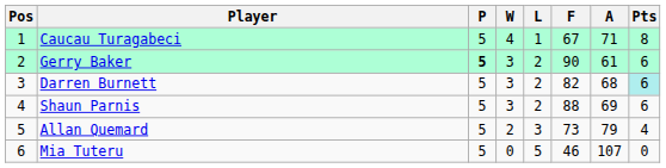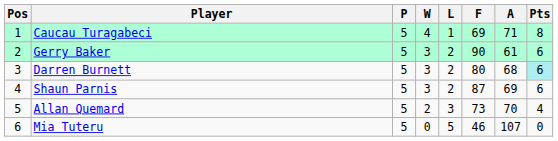 <table class="wikitable" style="font-size: 100%">
 <tr>
 <th width=20>Pos</th>
 <th width=400>Player</th>
 <th width=20>P</th>
 <th width=20>W</th>
 <th width=20>L</th>
 <th width=30>F</th>
 <th width=30>A</th>
 <th width=20>Pts</th>
 </tr>
 <tr align=center style="background: #ADFFD6;">
 <td>1</td>
 <td align="left"> <a href='#'>Caucau Turagabeci</a></td>
 <td>5</td>
 <td>4</td>
 <td>1</td>
-<td>67</td>
+<td>69</td>
 <td>71</td>
 <td>8</td>
 </tr>
 <tr align=center style="background: #ADFFD6;">
 <td>2</td>
 <td align="left"> <a href='#'>Gerry Baker</a></td>
-<td><strong>5</strong></td>
+<td>5</td>
 <td>3</td>
 <td>2</td>
 <td>90</td>
 <td>61</td>
 <td>6</td>
 </tr>
 <tr align=center>
 <td>3</td>
 <td align="left"> <a href='#'>Darren Burnett</a></td>
 <td>5</td>
 <td>3</td>
 <td>2</td>
-<td>82</td>
+<td>80</td>
 <td>68</td>
 <td style="background: paleturquoise;">6</td>
 </tr>
 <tr align=center>
 <td>4</td>
 <td align="left"> <a href='#'>Shaun Parnis</a></td>
 <td>5</td>
 <td>3</td>
 <td>2</td>
-<td>88</td>
+<td>87</td>
 <td>69</td>
 <td>6</td>
 </tr>
 <tr align=center>
 <td>5</td>
 <td align="left"> <a href='#'>Allan Quemard</a></td>
 <td>5</td>
 <td>2</td>
 <td>3</td>
 <td>73</td>
-<td>79</td>
+<td>70</td>
 <td>4</td>
 </tr>
 <tr align=center>
 <td>6</td>
 <td align="left"> <a href='#'>Mia Tuteru</a></td>
 <td>5</td>
 <td>0</td>
 <td>5</td>
 <td>46</td>
 <td>107</td>
 <td>0</td>
 </tr>
 </table>
